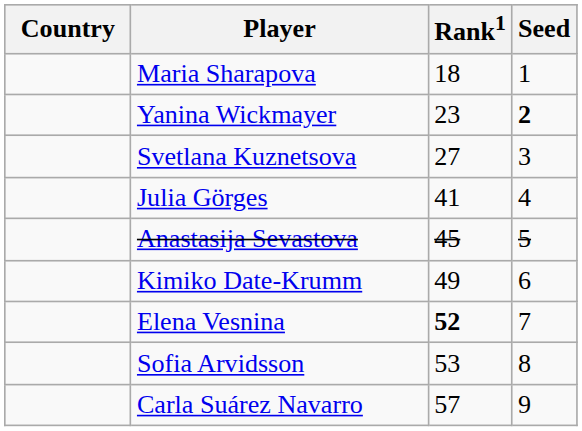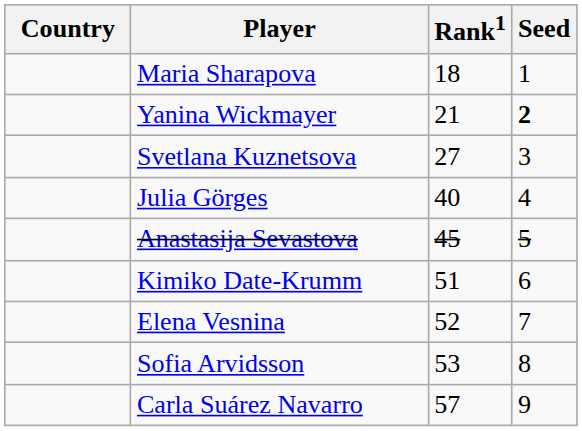 <table class="sortable wikitable">
 <tr>
 <th style="width:70px;">Country</th>
 <th style="width:175px;">Player</th>
 <th>Rank<sup>1</sup></th>
 <th>Seed</th>
 </tr>
 <tr>
 <td></td>
 <td><a href='#'>Maria Sharapova</a></td>
 <td>18</td>
 <td>1</td>
 </tr>
 <tr>
 <td></td>
 <td><a href='#'>Yanina Wickmayer</a></td>
-<td>23</td>
+<td>21</td>
 <td><strong>2</strong></td>
 </tr>
 <tr>
 <td></td>
 <td><a href='#'>Svetlana Kuznetsova</a></td>
 <td>27</td>
 <td>3</td>
 </tr>
 <tr>
 <td></td>
 <td><a href='#'>Julia Görges</a></td>
-<td>41</td>
+<td>40</td>
 <td>4</td>
 </tr>
 <tr>
 <td></td>
 <td><s><a href='#'>Anastasija Sevastova</a></s></td>
 <td><s>45</s></td>
 <td><s>5</s></td>
 </tr>
 <tr>
 <td></td>
 <td><a href='#'>Kimiko Date-Krumm</a></td>
-<td>49</td>
+<td>51</td>
 <td>6</td>
 </tr>
 <tr>
 <td></td>
 <td><a href='#'>Elena Vesnina</a></td>
-<td><strong>52</strong></td>
+<td>52</td>
 <td>7</td>
 </tr>
 <tr>
 <td></td>
 <td><a href='#'>Sofia Arvidsson</a></td>
 <td>53</td>
 <td>8</td>
 </tr>
 <tr>
 <td></td>
 <td><a href='#'>Carla Suárez Navarro</a></td>
 <td>57</td>
 <td>9</td>
 </tr>
 </table>
